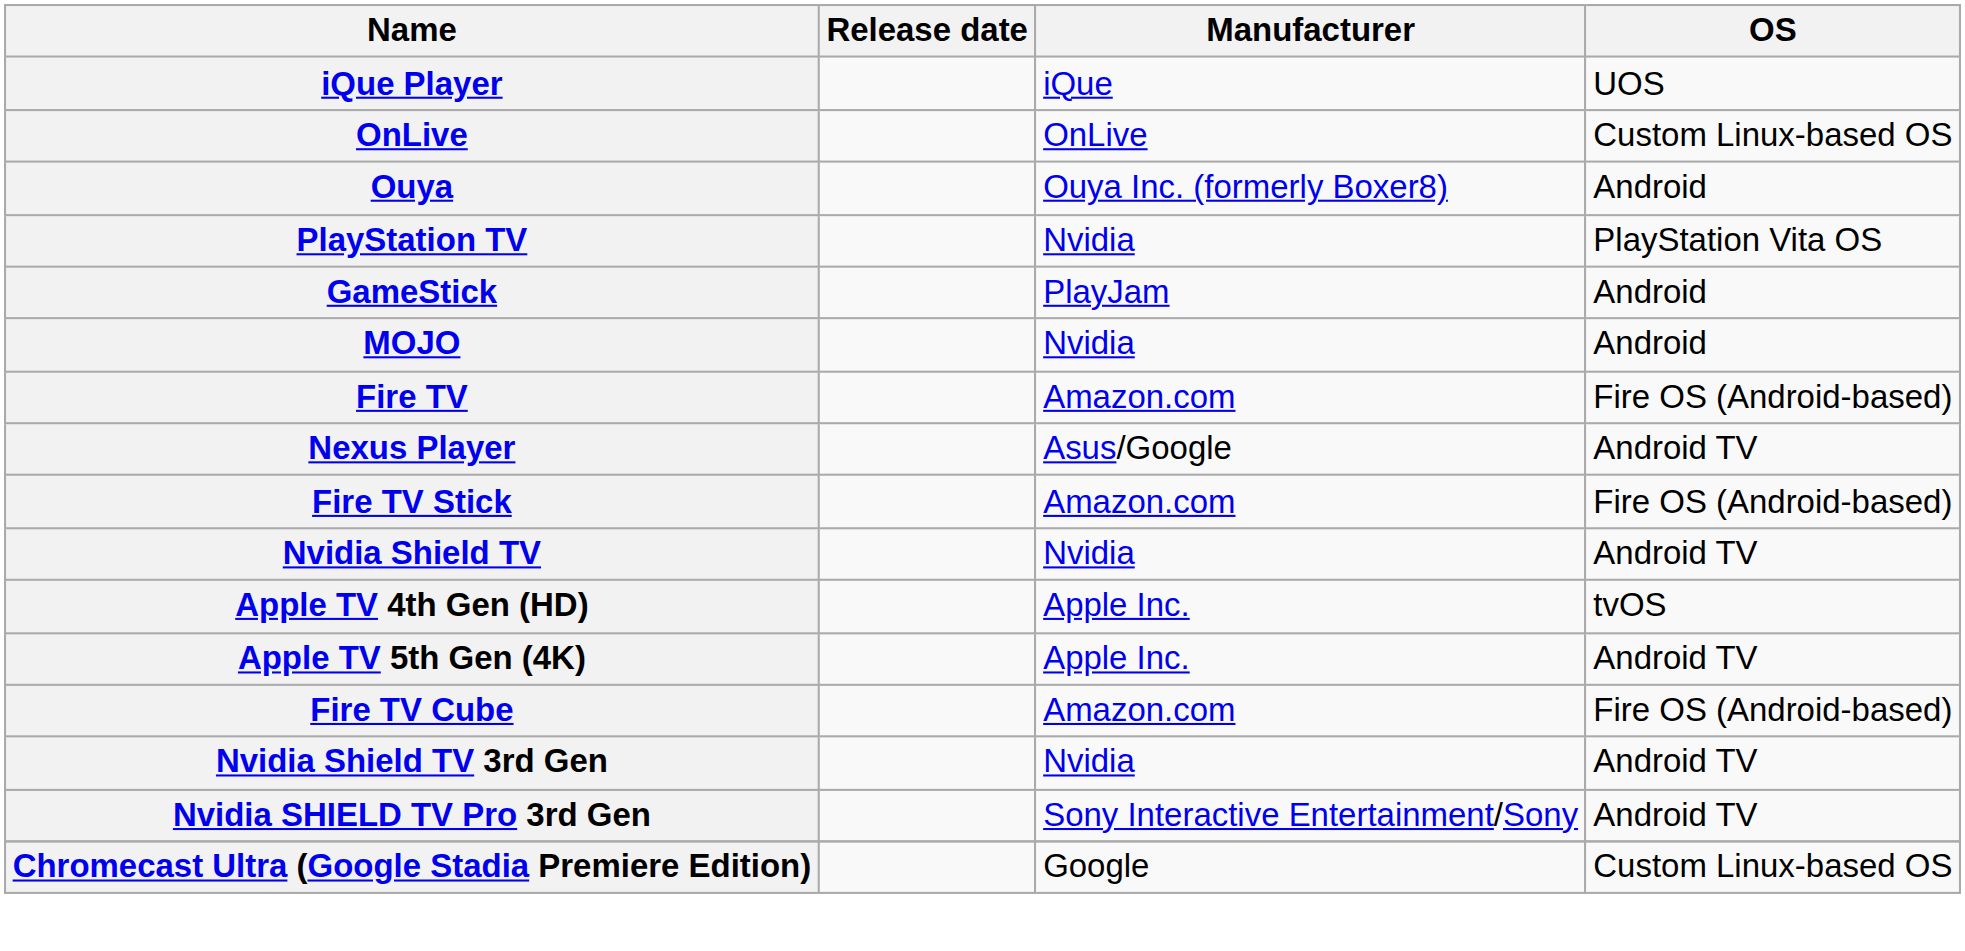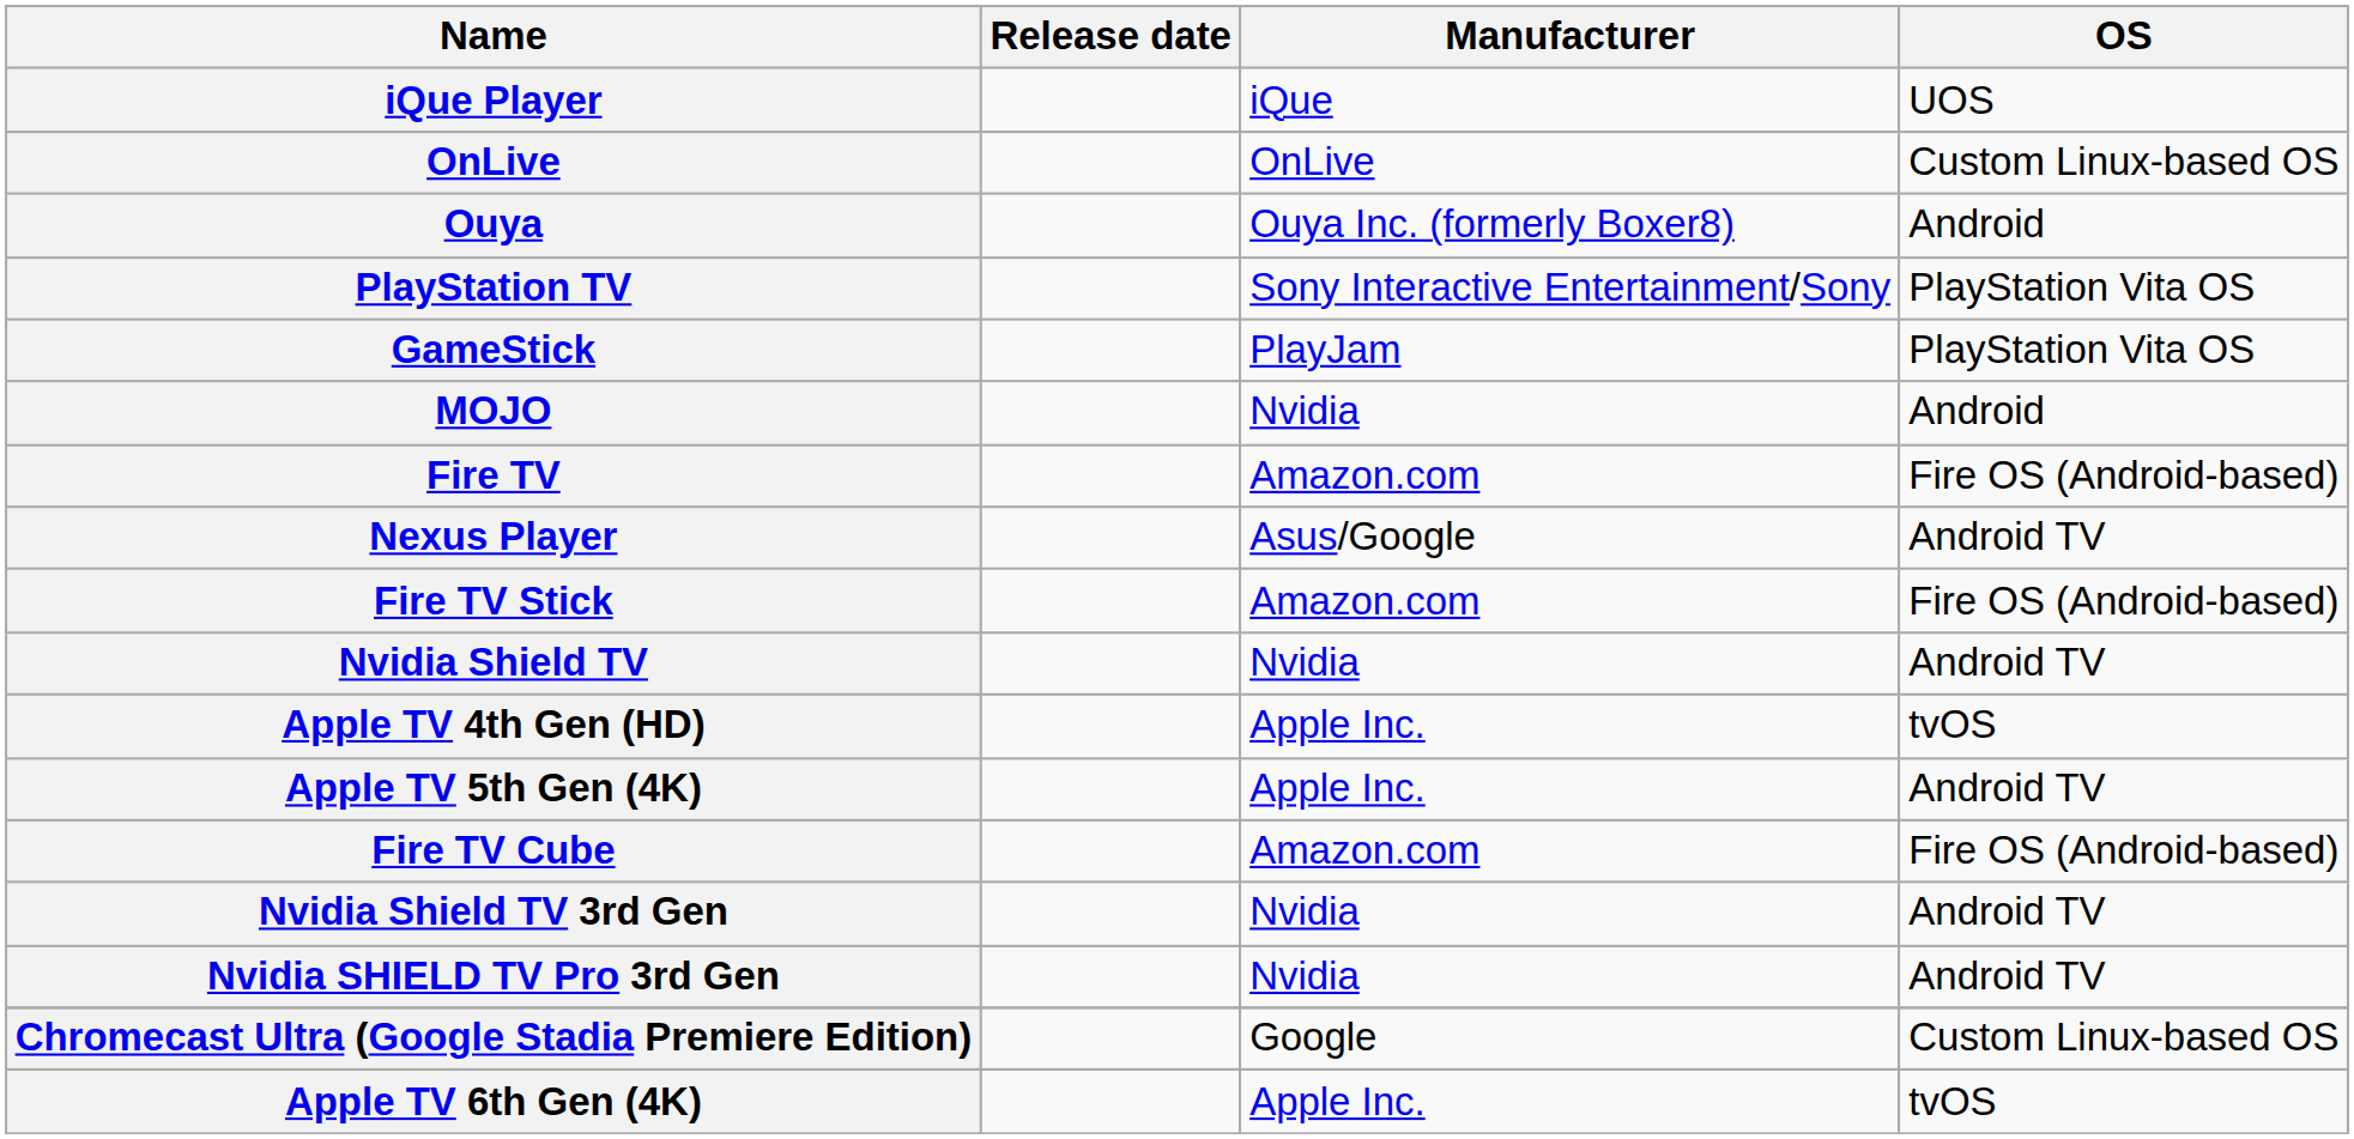 <table class="wikitable sortable">
 <tr>
 <th>Name</th>
 <th>Release date</th>
 <th>Manufacturer</th>
 <th>OS</th>
 </tr>
 <tr>
 <th scope="row"><a href='#'>iQue Player</a></th>
 <td></td>
 <td><a href='#'>iQue</a></td>
 <td>UOS</td>
 </tr>
 <tr>
 <th scope="row"><a href='#'>OnLive</a></th>
 <td></td>
 <td><a href='#'>OnLive</a></td>
 <td>Custom Linux-based OS</td>
 </tr>
 <tr>
 <th scope="row"><a href='#'>Ouya</a></th>
 <td></td>
 <td><a href='#'>Ouya Inc. (formerly Boxer8)</a></td>
 <td>Android</td>
 </tr>
 <tr>
 <th scope="row"><a href='#'>PlayStation TV</a></th>
 <td></td>
-<td><a href='#'>Nvidia</a></td>
+<td><a href='#'>Sony Interactive Entertainment</a>/<a href='#'>Sony</a></td>
 <td>PlayStation Vita OS</td>
 </tr>
 <tr>
 <th scope="row"><a href='#'>GameStick</a></th>
 <td></td>
 <td><a href='#'>PlayJam</a></td>
-<td>Android</td>
+<td>PlayStation Vita OS</td>
 </tr>
 <tr>
 <th scope="row"><a href='#'>MOJO</a></th>
 <td></td>
 <td><a href='#'>Nvidia</a></td>
 <td>Android</td>
 </tr>
 <tr>
 <th scope="row"><a href='#'>Fire TV</a></th>
 <td></td>
 <td><a href='#'>Amazon.com</a></td>
 <td>Fire OS (Android-based)</td>
 </tr>
 <tr>
 <th scope="row"><a href='#'>Nexus Player</a></th>
 <td></td>
 <td><a href='#'>Asus</a>/Google</td>
 <td>Android TV</td>
 </tr>
 <tr>
 <th scope="row"><a href='#'>Fire TV Stick</a></th>
 <td></td>
 <td><a href='#'>Amazon.com</a></td>
 <td>Fire OS (Android-based)</td>
 </tr>
 <tr>
 <th scope="row"><a href='#'>Nvidia Shield TV</a></th>
 <td></td>
 <td><a href='#'>Nvidia</a></td>
 <td>Android TV</td>
 </tr>
 <tr>
 <th scope="row"><a href='#'>Apple TV</a> 4th Gen (HD)</th>
 <td></td>
 <td><a href='#'>Apple Inc.</a></td>
 <td>tvOS</td>
 </tr>
 <tr>
 <th scope="row"><a href='#'>Apple TV</a> 5th Gen (4K)</th>
 <td></td>
 <td><a href='#'>Apple Inc.</a></td>
 <td>Android TV</td>
 </tr>
 <tr>
 <th scope="row"><a href='#'>Fire TV Cube</a></th>
 <td></td>
 <td><a href='#'>Amazon.com</a></td>
 <td>Fire OS (Android-based)</td>
 </tr>
 <tr>
 <th scope="row"><a href='#'>Nvidia Shield TV</a> 3rd Gen</th>
 <td></td>
 <td><a href='#'>Nvidia</a></td>
 <td>Android TV</td>
 </tr>
 <tr>
 <th scope="row"><a href='#'>Nvidia SHIELD TV Pro</a> 3rd Gen</th>
 <td></td>
-<td><a href='#'>Sony Interactive Entertainment</a>/<a href='#'>Sony</a></td>
+<td><a href='#'>Nvidia</a></td>
 <td>Android TV</td>
 </tr>
 <tr>
 </tr>
 <tr>
 <th scope="row"><a href='#'>Chromecast Ultra</a> (<a href='#'>Google Stadia</a> Premiere Edition)</th>
 <td></td>
 <td>Google</td>
 <td>Custom Linux-based OS</td>
 </tr>
+<tr>
+<th scope="row"><a href='#'>Apple TV</a> 6th Gen (4K)</th>
+<td></td>
+<td><a href='#'>Apple Inc.</a></td>
+<td>tvOS</td>
+</tr>
 </table>
